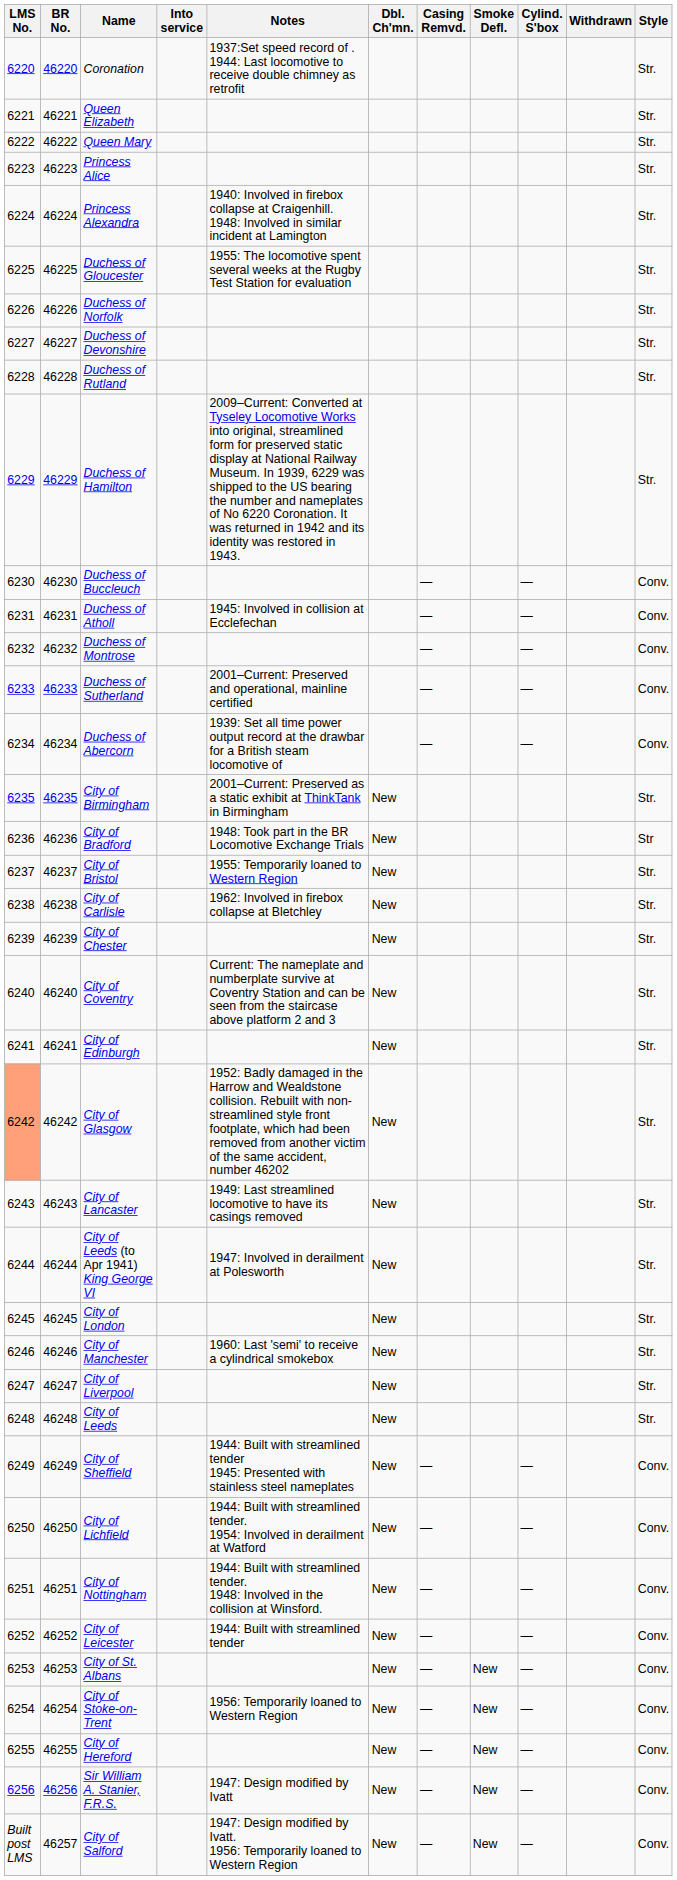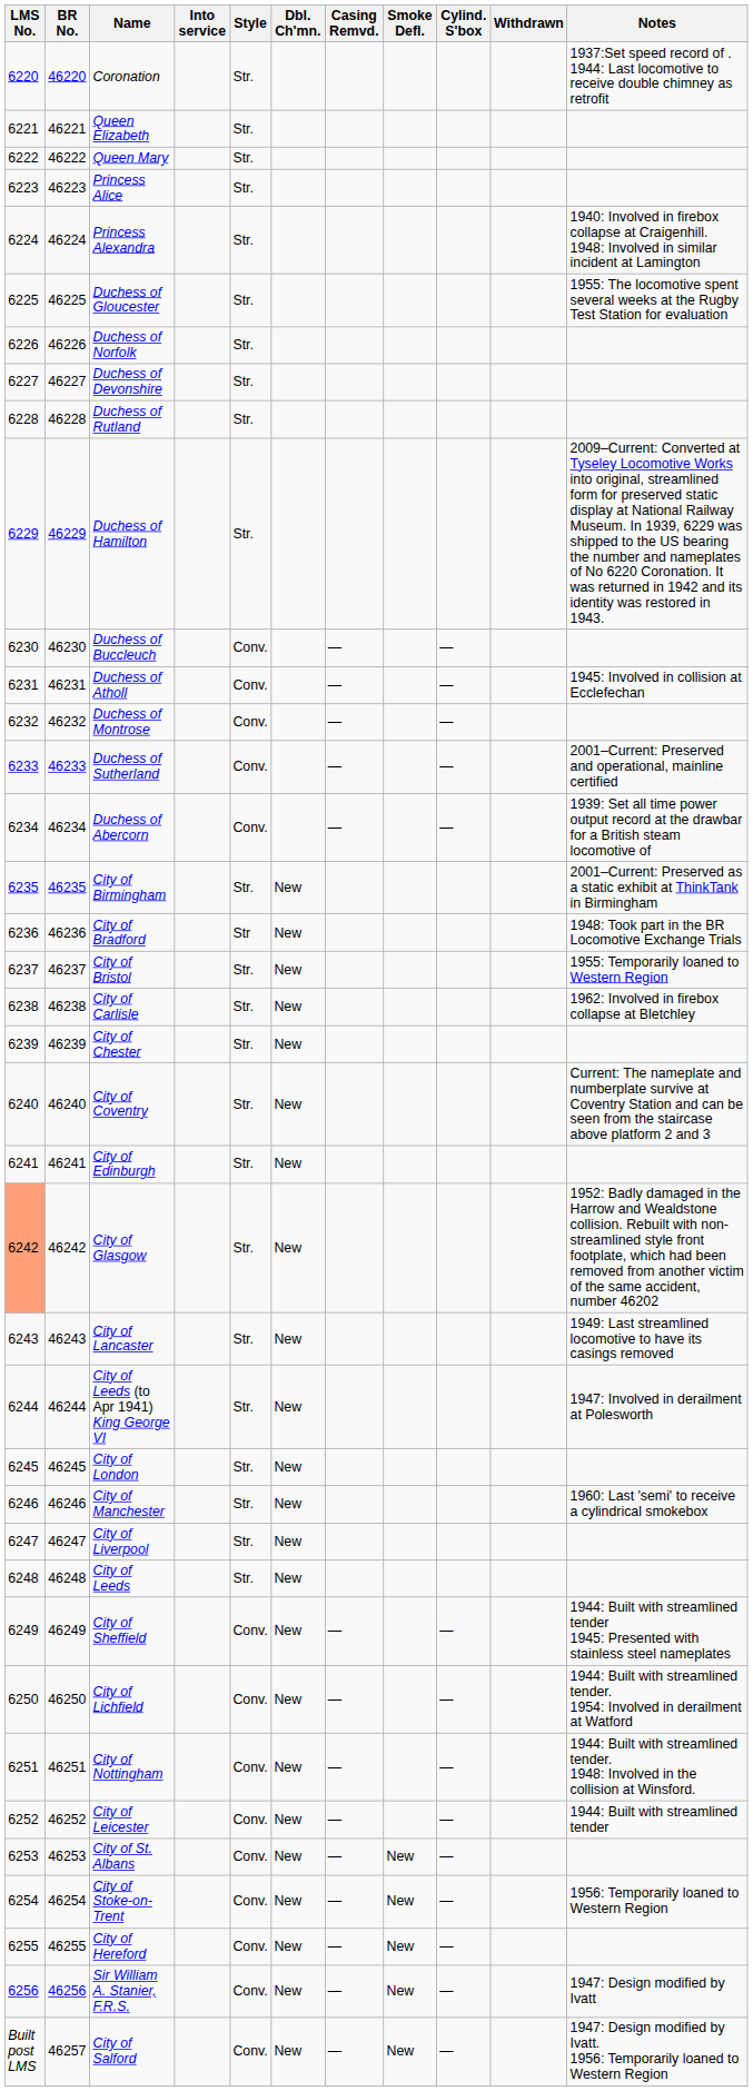 <table class="wikitable sortable collapsible collapsed">
 <tr>
 <th>LMS No.</th>
 <th>BR No.</th>
 <th>Name</th>
 <th>Into service</th>
-<th>Notes</th>
+<th>Style</th>
 <th>Dbl. Ch'mn.</th>
 <th>Casing Remvd.</th>
 <th>Smoke Defl.</th>
 <th>Cylind. S'box</th>
 <th>Withdrawn</th>
-<th>Style</th>
+<th>Notes</th>
 </tr>
 <tr>
 <td><a href='#'>6220</a></td>
 <td><a href='#'>46220</a></td>
 <td><em>Coronation</em></td>
 <td></td>
-<td>1937:Set speed record of . <br> 1944: Last locomotive to receive double chimney as retrofit</td>
+<td>Str.</td>
 <td></td>
 <td></td>
 <td></td>
 <td></td>
 <td></td>
-<td>Str.</td>
+<td>1937:Set speed record of . <br> 1944: Last locomotive to receive double chimney as retrofit</td>
 </tr>
 <tr>
 <td>6221</td>
 <td>46221</td>
 <td><em><a href='#'>Queen Elizabeth</a></em></td>
 <td></td>
+<td>Str.</td>
 <td></td>
 <td></td>
 <td></td>
 <td></td>
 <td></td>
 <td></td>
-<td>Str.</td>
 </tr>
 <tr>
 <td>6222</td>
 <td>46222</td>
 <td><em><a href='#'>Queen Mary</a></em></td>
 <td></td>
+<td>Str.</td>
 <td></td>
 <td></td>
 <td></td>
 <td></td>
 <td></td>
 <td></td>
-<td>Str.</td>
 </tr>
 <tr>
 <td>6223</td>
 <td>46223</td>
 <td><em><a href='#'>Princess Alice</a></em></td>
 <td></td>
+<td>Str.</td>
 <td></td>
 <td></td>
 <td></td>
 <td></td>
 <td></td>
 <td></td>
-<td>Str.</td>
 </tr>
 <tr>
 <td>6224</td>
 <td>46224</td>
 <td><em><a href='#'>Princess Alexandra</a></em></td>
 <td></td>
-<td>1940: Involved in firebox collapse at Craigenhill. <br> 1948: Involved in similar incident at Lamington</td>
+<td>Str.</td>
 <td></td>
 <td></td>
 <td></td>
 <td></td>
 <td></td>
-<td>Str.</td>
+<td>1940: Involved in firebox collapse at Craigenhill. <br> 1948: Involved in similar incident at Lamington</td>
 </tr>
 <tr>
 <td>6225</td>
 <td>46225</td>
 <td><em><a href='#'>Duchess of Gloucester</a></em></td>
 <td></td>
-<td>1955: The locomotive spent several weeks at the Rugby Test Station for evaluation</td>
+<td>Str.</td>
 <td></td>
 <td></td>
 <td></td>
 <td></td>
 <td></td>
-<td>Str.</td>
+<td>1955: The locomotive spent several weeks at the Rugby Test Station for evaluation</td>
 </tr>
 <tr>
 <td>6226</td>
 <td>46226</td>
 <td><em><a href='#'>Duchess of Norfolk</a></em></td>
 <td></td>
+<td>Str.</td>
 <td></td>
 <td></td>
 <td></td>
 <td></td>
 <td></td>
 <td></td>
-<td>Str.</td>
 </tr>
 <tr>
 <td>6227</td>
 <td>46227</td>
 <td><em><a href='#'>Duchess of Devonshire</a></em></td>
 <td></td>
+<td>Str.</td>
 <td></td>
 <td></td>
 <td></td>
 <td></td>
 <td></td>
 <td></td>
-<td>Str.</td>
 </tr>
 <tr>
 <td>6228</td>
 <td>46228</td>
 <td><em><a href='#'>Duchess of Rutland</a></em></td>
 <td></td>
+<td>Str.</td>
 <td></td>
 <td></td>
 <td></td>
 <td></td>
 <td></td>
 <td></td>
-<td>Str.</td>
 </tr>
 <tr>
 <td><a href='#'>6229</a></td>
 <td><a href='#'>46229</a></td>
 <td><em><a href='#'>Duchess of Hamilton</a></em></td>
 <td></td>
-<td>2009–Current: Converted at <a href='#'>Tyseley Locomotive Works</a> into original, streamlined form for preserved static display at National Railway Museum. In 1939, 6229 was shipped to the US bearing the number and nameplates of No 6220 Coronation. It was returned in 1942 and its identity was restored in 1943.</td>
+<td>Str.</td>
 <td></td>
 <td></td>
 <td></td>
 <td></td>
 <td></td>
-<td>Str.</td>
+<td>2009–Current: Converted at <a href='#'>Tyseley Locomotive Works</a> into original, streamlined form for preserved static display at National Railway Museum. In 1939, 6229 was shipped to the US bearing the number and nameplates of No 6220 Coronation. It was returned in 1942 and its identity was restored in 1943.</td>
 </tr>
 <tr>
 <td>6230</td>
 <td>46230</td>
 <td><em><a href='#'>Duchess of Buccleuch</a></em></td>
 <td></td>
-<td></td>
+<td>Conv.</td>
 <td></td>
 <td>—</td>
 <td></td>
 <td>—</td>
 <td></td>
-<td>Conv.</td>
+<td></td>
 </tr>
 <tr>
 <td>6231</td>
 <td>46231</td>
 <td><em><a href='#'>Duchess of Atholl</a></em></td>
 <td></td>
-<td>1945: Involved in collision at Ecclefechan</td>
+<td>Conv.</td>
 <td></td>
 <td>—</td>
 <td></td>
 <td>—</td>
 <td></td>
-<td>Conv.</td>
+<td>1945: Involved in collision at Ecclefechan</td>
 </tr>
 <tr>
 <td>6232</td>
 <td>46232</td>
 <td><em><a href='#'>Duchess of Montrose</a></em></td>
 <td></td>
-<td></td>
+<td>Conv.</td>
 <td></td>
 <td>—</td>
 <td></td>
 <td>—</td>
 <td></td>
-<td>Conv.</td>
+<td></td>
 </tr>
 <tr>
 <td><a href='#'>6233</a></td>
 <td><a href='#'>46233</a></td>
 <td><em><a href='#'>Duchess of Sutherland</a></em></td>
 <td></td>
-<td>2001–Current: Preserved and operational, mainline certified</td>
+<td>Conv.</td>
 <td></td>
 <td>—</td>
 <td></td>
 <td>—</td>
 <td></td>
-<td>Conv.</td>
+<td>2001–Current: Preserved and operational, mainline certified</td>
 </tr>
 <tr>
 <td>6234</td>
 <td>46234</td>
 <td><em><a href='#'>Duchess of Abercorn</a></em></td>
 <td></td>
-<td>1939: Set all time power output record at the drawbar for a British steam locomotive of </td>
+<td>Conv.</td>
 <td></td>
 <td>—</td>
 <td></td>
 <td>—</td>
 <td></td>
-<td>Conv.</td>
+<td>1939: Set all time power output record at the drawbar for a British steam locomotive of </td>
 </tr>
 <tr>
 <td><a href='#'>6235</a></td>
 <td><a href='#'>46235</a></td>
 <td><em><a href='#'>City of Birmingham</a></em></td>
 <td></td>
-<td>2001–Current: Preserved as a static exhibit at <a href='#'>ThinkTank</a> in Birmingham</td>
+<td>Str.</td>
 <td>New</td>
 <td></td>
 <td></td>
 <td></td>
 <td></td>
-<td>Str.</td>
+<td>2001–Current: Preserved as a static exhibit at <a href='#'>ThinkTank</a> in Birmingham</td>
 </tr>
 <tr>
 <td>6236</td>
 <td>46236</td>
 <td><em><a href='#'>City of Bradford</a></em></td>
 <td></td>
-<td>1948: Took part in the BR Locomotive Exchange Trials </td>
+<td>Str</td>
 <td>New</td>
 <td></td>
 <td></td>
 <td></td>
 <td></td>
-<td>Str</td>
+<td>1948: Took part in the BR Locomotive Exchange Trials </td>
 </tr>
 <tr>
 <td>6237</td>
 <td>46237</td>
 <td><em><a href='#'>City of Bristol</a></em></td>
 <td></td>
-<td>1955: Temporarily loaned to <a href='#'>Western Region</a></td>
+<td>Str.</td>
 <td>New</td>
 <td></td>
 <td></td>
 <td></td>
 <td></td>
-<td>Str.</td>
+<td>1955: Temporarily loaned to <a href='#'>Western Region</a></td>
 </tr>
 <tr>
 <td>6238</td>
 <td>46238</td>
 <td><em><a href='#'>City of Carlisle</a></em></td>
 <td></td>
-<td>1962: Involved in firebox collapse at Bletchley</td>
+<td>Str.</td>
 <td>New</td>
 <td></td>
 <td></td>
 <td></td>
 <td></td>
-<td>Str.</td>
+<td>1962: Involved in firebox collapse at Bletchley</td>
 </tr>
 <tr>
 <td>6239</td>
 <td>46239</td>
 <td><em><a href='#'>City of Chester</a></em></td>
 <td></td>
-<td></td>
+<td>Str.</td>
 <td>New</td>
 <td></td>
 <td></td>
 <td></td>
 <td></td>
-<td>Str.</td>
+<td></td>
 </tr>
 <tr>
 <td>6240</td>
 <td>46240</td>
 <td><em><a href='#'>City of Coventry</a></em></td>
 <td></td>
-<td>Current: The nameplate and numberplate survive at Coventry Station and can be seen from the staircase above platform 2 and 3</td>
+<td>Str.</td>
 <td>New</td>
 <td></td>
 <td></td>
 <td></td>
 <td></td>
-<td>Str.</td>
+<td>Current: The nameplate and numberplate survive at Coventry Station and can be seen from the staircase above platform 2 and 3</td>
 </tr>
 <tr>
 <td>6241</td>
 <td>46241</td>
 <td><em><a href='#'>City of Edinburgh</a></em></td>
 <td></td>
-<td></td>
+<td>Str.</td>
 <td>New</td>
 <td></td>
 <td></td>
 <td></td>
 <td></td>
-<td>Str.</td>
+<td></td>
 </tr>
 <tr>
 <td style="background: lightsalmon;">6242</td>
 <td>46242</td>
 <td><em><a href='#'>City of Glasgow</a></em></td>
 <td></td>
-<td>1952: Badly damaged in the Harrow and Wealdstone collision. Rebuilt with non-streamlined style front footplate, which had been removed from another victim of the same accident, number 46202</td>
+<td>Str.</td>
 <td>New</td>
 <td></td>
 <td></td>
 <td></td>
 <td></td>
-<td>Str.</td>
+<td>1952: Badly damaged in the Harrow and Wealdstone collision. Rebuilt with non-streamlined style front footplate, which had been removed from another victim of the same accident, number 46202</td>
 </tr>
 <tr>
 <td>6243</td>
 <td>46243</td>
 <td><em><a href='#'>City of Lancaster</a></em></td>
 <td></td>
-<td>1949: Last streamlined locomotive to have its casings removed</td>
+<td>Str.</td>
 <td>New</td>
 <td></td>
 <td></td>
 <td></td>
 <td></td>
-<td>Str.</td>
+<td>1949: Last streamlined locomotive to have its casings removed</td>
 </tr>
 <tr>
 <td>6244</td>
 <td>46244</td>
 <td><em><a href='#'>City of Leeds</a></em> (to Apr 1941) <br><em><a href='#'>King George VI</a></em></td>
 <td></td>
-<td>1947: Involved in derailment at Polesworth</td>
+<td>Str.</td>
 <td>New</td>
 <td></td>
 <td></td>
 <td></td>
 <td></td>
-<td>Str.</td>
+<td>1947: Involved in derailment at Polesworth</td>
 </tr>
 <tr>
 <td>6245</td>
 <td>46245</td>
 <td><em><a href='#'>City of London</a></em></td>
 <td></td>
-<td></td>
+<td>Str.</td>
 <td>New</td>
 <td></td>
 <td></td>
 <td></td>
 <td></td>
-<td>Str.</td>
+<td></td>
 </tr>
 <tr>
 <td>6246</td>
 <td>46246</td>
 <td><em><a href='#'>City of Manchester</a></em></td>
 <td></td>
-<td>1960: Last 'semi' to receive a cylindrical smokebox</td>
+<td>Str.</td>
 <td>New</td>
 <td></td>
 <td></td>
 <td></td>
 <td></td>
-<td>Str.</td>
+<td>1960: Last 'semi' to receive a cylindrical smokebox</td>
 </tr>
 <tr>
 <td>6247</td>
 <td>46247</td>
 <td><em><a href='#'>City of Liverpool</a></em></td>
 <td></td>
-<td></td>
+<td>Str.</td>
 <td>New</td>
 <td></td>
 <td></td>
 <td></td>
 <td></td>
-<td>Str.</td>
+<td></td>
 </tr>
 <tr>
 <td>6248</td>
 <td>46248</td>
 <td><em><a href='#'>City of Leeds</a></em></td>
 <td></td>
-<td></td>
+<td>Str.</td>
 <td>New</td>
 <td></td>
 <td></td>
 <td></td>
 <td></td>
-<td>Str.</td>
+<td></td>
 </tr>
 <tr>
 <td>6249</td>
 <td>46249</td>
 <td><em><a href='#'>City of Sheffield</a></em></td>
 <td></td>
-<td>1944: Built with streamlined tender <br> 1945: Presented with stainless steel nameplates</td>
+<td>Conv.</td>
 <td>New</td>
 <td>—</td>
 <td></td>
 <td>—</td>
 <td></td>
-<td>Conv.</td>
+<td>1944: Built with streamlined tender <br> 1945: Presented with stainless steel nameplates</td>
 </tr>
 <tr>
 <td>6250</td>
 <td>46250</td>
 <td><em><a href='#'>City of Lichfield</a></em></td>
 <td></td>
-<td>1944: Built with streamlined tender. <br> 1954: Involved in derailment at Watford</td>
+<td>Conv.</td>
 <td>New</td>
 <td>—</td>
 <td></td>
 <td>—</td>
 <td></td>
-<td>Conv.</td>
+<td>1944: Built with streamlined tender. <br> 1954: Involved in derailment at Watford</td>
 </tr>
 <tr>
 <td>6251</td>
 <td>46251</td>
 <td><em><a href='#'>City of Nottingham</a></em></td>
 <td></td>
-<td>1944: Built with streamlined tender. <br> 1948: Involved in the collision at Winsford.</td>
+<td>Conv.</td>
 <td>New</td>
 <td>—</td>
 <td></td>
 <td>—</td>
 <td></td>
-<td>Conv.</td>
+<td>1944: Built with streamlined tender. <br> 1948: Involved in the collision at Winsford.</td>
 </tr>
 <tr>
 <td>6252</td>
 <td>46252</td>
 <td><em><a href='#'>City of Leicester</a></em></td>
 <td></td>
-<td>1944: Built with streamlined tender</td>
+<td>Conv.</td>
 <td>New</td>
 <td>—</td>
 <td></td>
 <td>—</td>
 <td></td>
-<td>Conv.</td>
+<td>1944: Built with streamlined tender</td>
 </tr>
 <tr>
 <td>6253</td>
 <td>46253</td>
 <td><em><a href='#'>City of St. Albans</a></em></td>
 <td></td>
-<td></td>
+<td>Conv.</td>
 <td>New</td>
 <td>—</td>
 <td>New</td>
 <td>—</td>
 <td></td>
-<td>Conv.</td>
+<td></td>
 </tr>
 <tr>
 <td>6254</td>
 <td>46254</td>
 <td><em><a href='#'>City of Stoke-on-Trent</a></em></td>
 <td></td>
-<td>1956: Temporarily loaned to Western Region</td>
+<td>Conv.</td>
 <td>New</td>
 <td>—</td>
 <td>New</td>
 <td>—</td>
 <td></td>
-<td>Conv.</td>
+<td>1956: Temporarily loaned to Western Region</td>
 </tr>
 <tr>
 <td>6255</td>
 <td>46255</td>
 <td><em><a href='#'>City of Hereford</a></em></td>
 <td></td>
-<td></td>
+<td>Conv.</td>
 <td>New</td>
 <td>—</td>
 <td>New</td>
 <td>—</td>
 <td></td>
-<td>Conv.</td>
+<td></td>
 </tr>
 <tr>
 <td><a href='#'>6256</a></td>
 <td><a href='#'>46256</a></td>
 <td><em><a href='#'>Sir William A. Stanier, F.R.S.</a></em></td>
 <td></td>
-<td>1947: Design modified by Ivatt</td>
+<td>Conv.</td>
 <td>New</td>
 <td>—</td>
 <td>New</td>
 <td>—</td>
 <td></td>
-<td>Conv.</td>
+<td>1947: Design modified by Ivatt</td>
 </tr>
 <tr>
 <td><em>Built post LMS</em></td>
 <td>46257</td>
 <td><em><a href='#'>City of Salford</a></em></td>
 <td></td>
-<td>1947: Design modified by Ivatt. <br> 1956: Temporarily loaned to Western Region</td>
+<td>Conv.</td>
 <td>New</td>
 <td>—</td>
 <td>New</td>
 <td>—</td>
 <td></td>
-<td>Conv.</td>
+<td>1947: Design modified by Ivatt. <br> 1956: Temporarily loaned to Western Region</td>
 </tr>
 </table>
